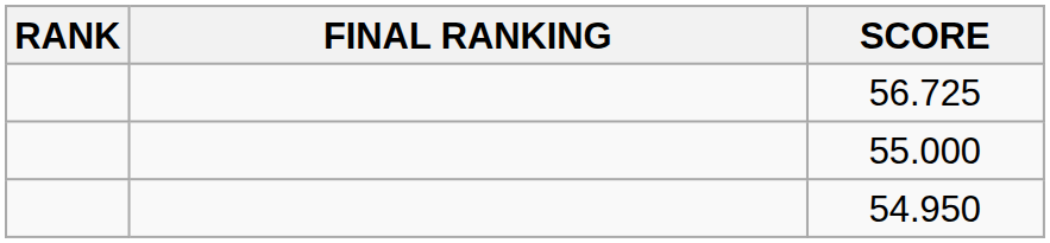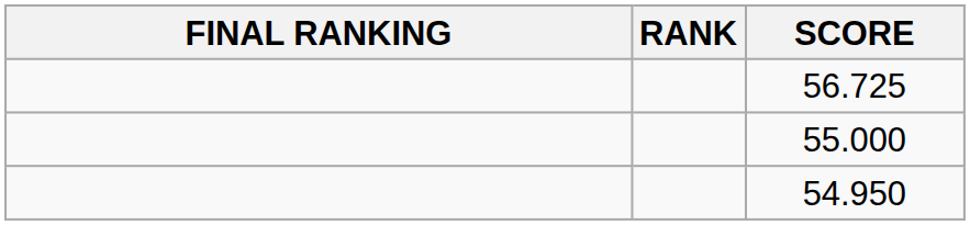 <table class="wikitable" style="font-size:95%;">
 <tr>
+<th align="left" style="width: 18em">FINAL RANKING</th>
 <th>RANK</th>
-<th align="left" style="width: 18em">FINAL RANKING</th>
 <th align="center" style="width: 6em">SCORE</th>
 </tr>
 <tr>
+<td></td>
 <td align="center"></td>
-<td></td>
 <td align="center">56.725</td>
 </tr>
 <tr>
+<td></td>
 <td align="center"></td>
-<td></td>
 <td align="center">55.000</td>
 </tr>
 <tr>
+<td></td>
 <td align="center"></td>
-<td></td>
 <td align="center">54.950</td>
 </tr>
 </table>
